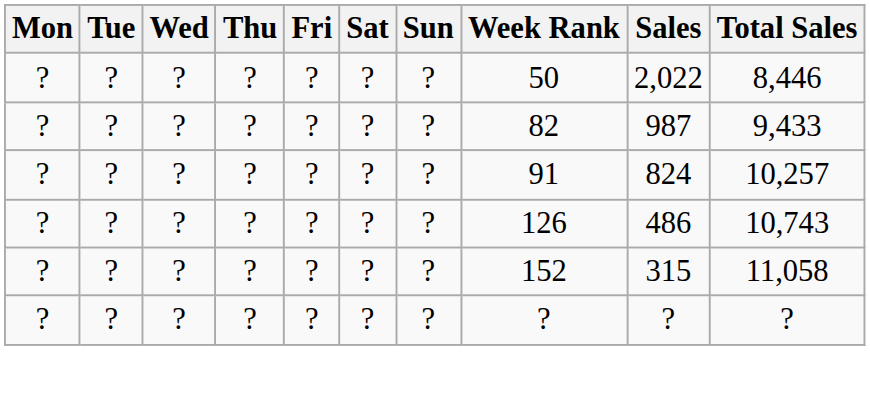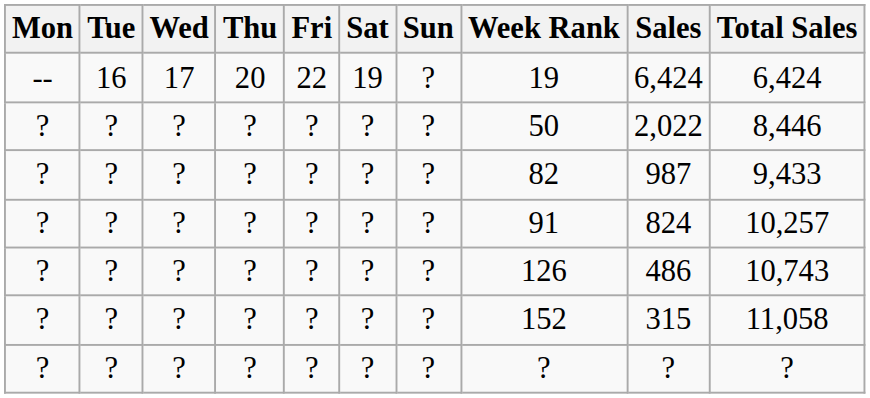 <table class="wikitable">
 <tr>
 <th>Mon</th>
 <th>Tue</th>
 <th>Wed</th>
 <th>Thu</th>
 <th>Fri</th>
 <th>Sat</th>
 <th>Sun</th>
 <th>Week Rank</th>
 <th>Sales</th>
 <th>Total Sales</th>
+</tr>
+<tr align="center">
+<td>--</td>
+<td>16</td>
+<td>17</td>
+<td>20</td>
+<td>22</td>
+<td>19</td>
+<td>?</td>
+<td>19</td>
+<td>6,424</td>
+<td>6,424</td>
 </tr>
 <tr align="center">
 <td>?</td>
 <td>?</td>
 <td>?</td>
 <td>?</td>
 <td>?</td>
 <td>?</td>
 <td>?</td>
 <td>50</td>
 <td>2,022</td>
 <td>8,446</td>
 </tr>
 <tr align="center">
 <td>?</td>
 <td>?</td>
 <td>?</td>
 <td>?</td>
 <td>?</td>
 <td>?</td>
 <td>?</td>
 <td>82</td>
 <td>987</td>
 <td>9,433</td>
 </tr>
 <tr align="center">
 <td>?</td>
 <td>?</td>
 <td>?</td>
 <td>?</td>
 <td>?</td>
 <td>?</td>
 <td>?</td>
 <td>91</td>
 <td>824</td>
 <td>10,257</td>
 </tr>
 <tr align="center">
 <td>?</td>
 <td>?</td>
 <td>?</td>
 <td>?</td>
 <td>?</td>
 <td>?</td>
 <td>?</td>
 <td>126</td>
 <td>486</td>
 <td>10,743</td>
 </tr>
 <tr align="center">
 <td>?</td>
 <td>?</td>
 <td>?</td>
 <td>?</td>
 <td>?</td>
 <td>?</td>
 <td>?</td>
 <td>152</td>
 <td>315</td>
 <td>11,058</td>
 </tr>
 <tr align="center">
 <td>?</td>
 <td>?</td>
 <td>?</td>
 <td>?</td>
 <td>?</td>
 <td>?</td>
 <td>?</td>
 <td>?</td>
 <td>?</td>
 <td>?</td>
 </tr>
 </table>
